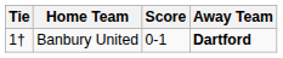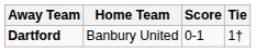 <table class="wikitable">
 <tr>
-<th><strong>Tie</strong></th>
+<th>Away Team</th>
 <th>Home Team</th>
 <th>Score</th>
-<th>Away Team</th>
+<th><strong>Tie</strong></th>
 </tr>
 <tr>
-<td>1†</td>
+<td><strong>Dartford</strong></td>
 <td>Banbury United</td>
 <td>0-1</td>
-<td><strong>Dartford</strong></td>
+<td>1†</td>
 </tr>
 </table>
